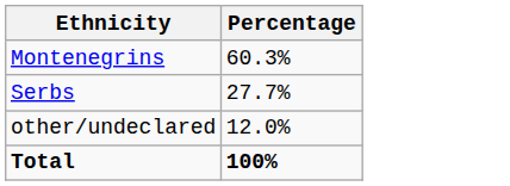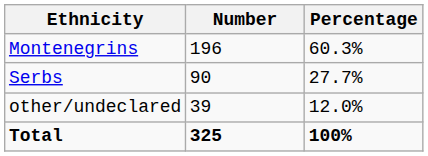 <table class="wikitable">
 <tr>
 <th width="100px">Ethnicity</th>
+<th width="80px">Number</th>
 <th width="80px">Percentage</th>
 </tr>
 <tr>
 <td><a href='#'>Montenegrins</a></td>
+<td>196</td>
 <td>60.3%</td>
 </tr>
 <tr>
 <td><a href='#'>Serbs</a></td>
+<td>90</td>
 <td>27.7%</td>
 </tr>
 <tr>
 <td>other/undeclared</td>
+<td>39</td>
 <td>12.0%</td>
 </tr>
 <tr>
 <td><strong>Total</strong></td>
+<td><strong>325</strong></td>
 <td><strong>100%</strong></td>
 </tr>
 </table>
